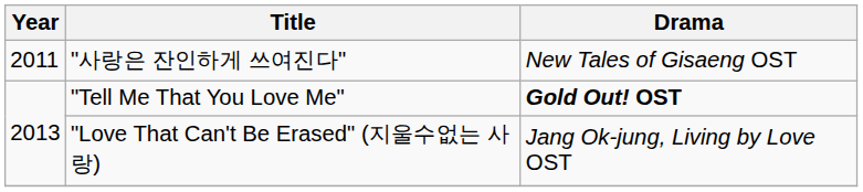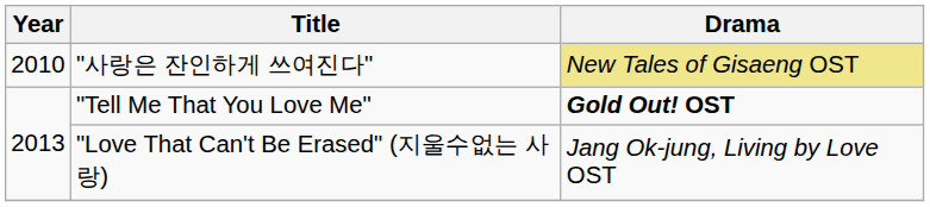 <table class="wikitable">
 <tr>
 <th>Year</th>
 <th>Title</th>
 <th>Drama</th>
 </tr>
 <tr>
-<td rowspan="1">2011</td>
+<td rowspan="1">2010</td>
 <td>"사랑은 잔인하게 쓰여진다"</td>
-<td><em>New Tales of Gisaeng</em> OST</td>
+<td style="background: khaki;"><em>New Tales of Gisaeng</em> OST</td>
 </tr>
 <tr>
 <td rowspan="2">2013</td>
 <td>"Tell Me That You Love Me"</td>
 <td><strong><em>Gold Out!</em> OST</strong></td>
 </tr>
 <tr>
 <td>"Love That Can't Be Erased" (지울수없는 사랑)</td>
 <td><em>Jang Ok-jung, Living by Love</em> OST</td>
 </tr>
 <tr>
 </tr>
 </table>
